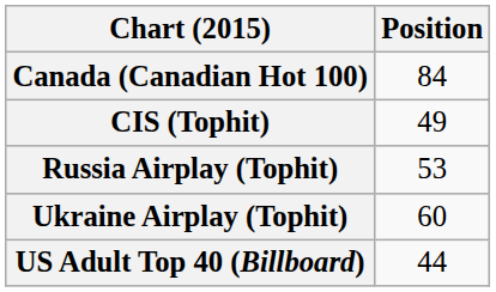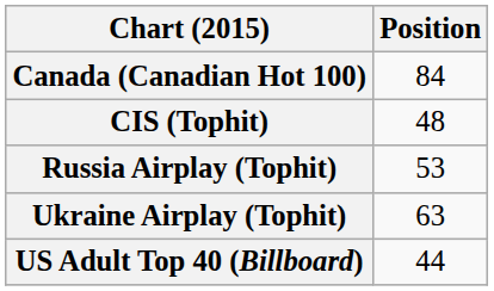 <table class="wikitable sortable plainrowheaders" style="text-align:center">
 <tr>
 <th>Chart (2015)</th>
 <th>Position</th>
 </tr>
 <tr>
 <th scope="row">Canada (Canadian Hot 100)</th>
 <td>84</td>
 </tr>
 <tr>
 <th scope="row">CIS (Tophit)</th>
-<td style="text-align:center;">49</td>
+<td style="text-align:center;">48</td>
 </tr>
 <tr>
 <th scope="row">Russia Airplay (Tophit)</th>
 <td style="text-align:center;">53</td>
 </tr>
 <tr>
 <th scope="row">Ukraine Airplay (Tophit)</th>
-<td style="text-align:center;">60</td>
+<td style="text-align:center;">63</td>
 </tr>
 <tr>
 <th scope="row">US Adult Top 40 (<em>Billboard</em>)</th>
 <td>44</td>
 </tr>
 </table>
